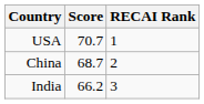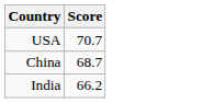 <table class="wikitable sortable" border="1">
 <tr>
 <th>Country</th>
 <th>Score</th>
-<th>RECAI Rank</th>
 </tr>
 <tr>
 <td align="right">USA</td>
 <td align="right">70.7</td>
-<td>1</td>
 </tr>
 <tr>
 <td align="right">China</td>
 <td align="right">68.7</td>
-<td>2</td>
 </tr>
 <tr>
 <td align="right">India</td>
 <td align="right">66.2</td>
-<td>3</td>
 </tr>
 </table>
